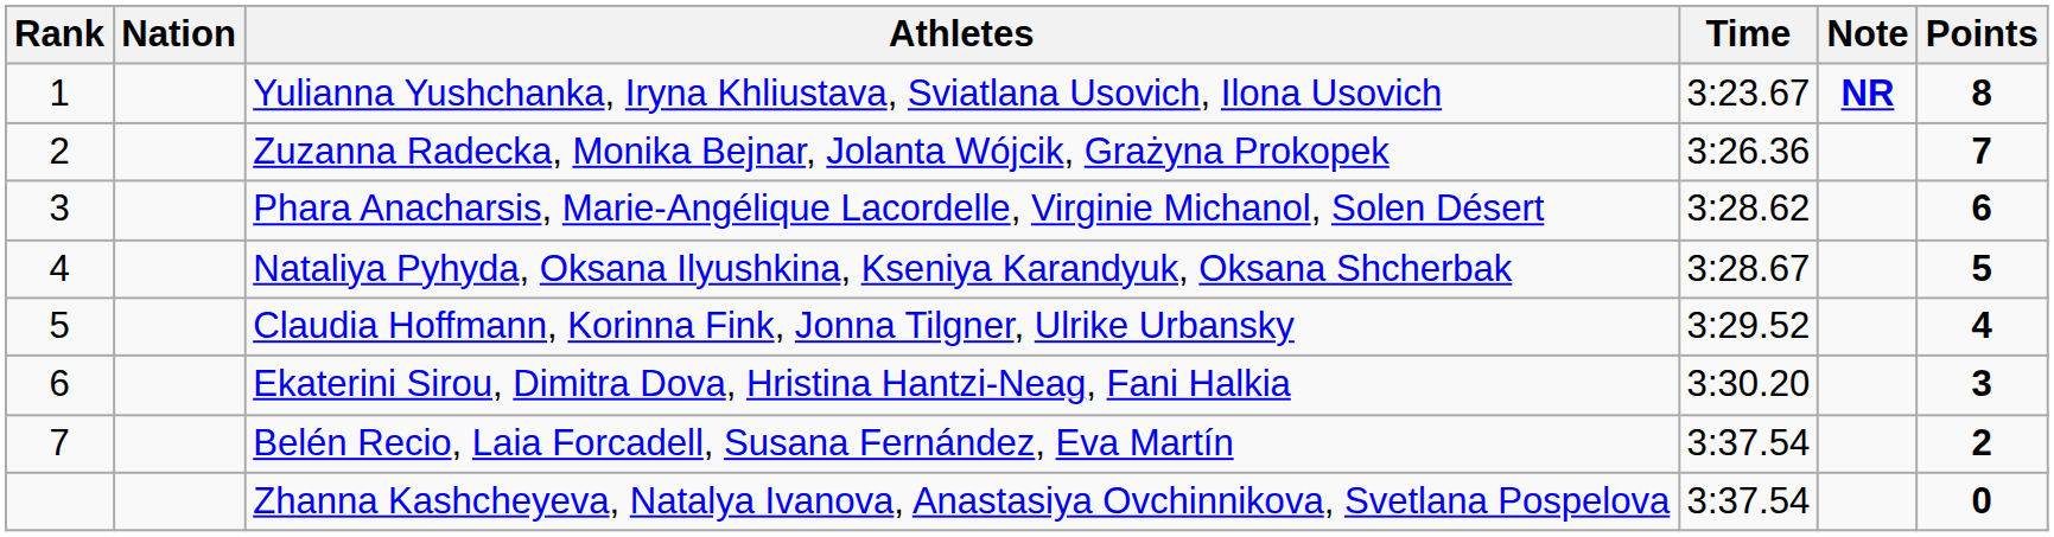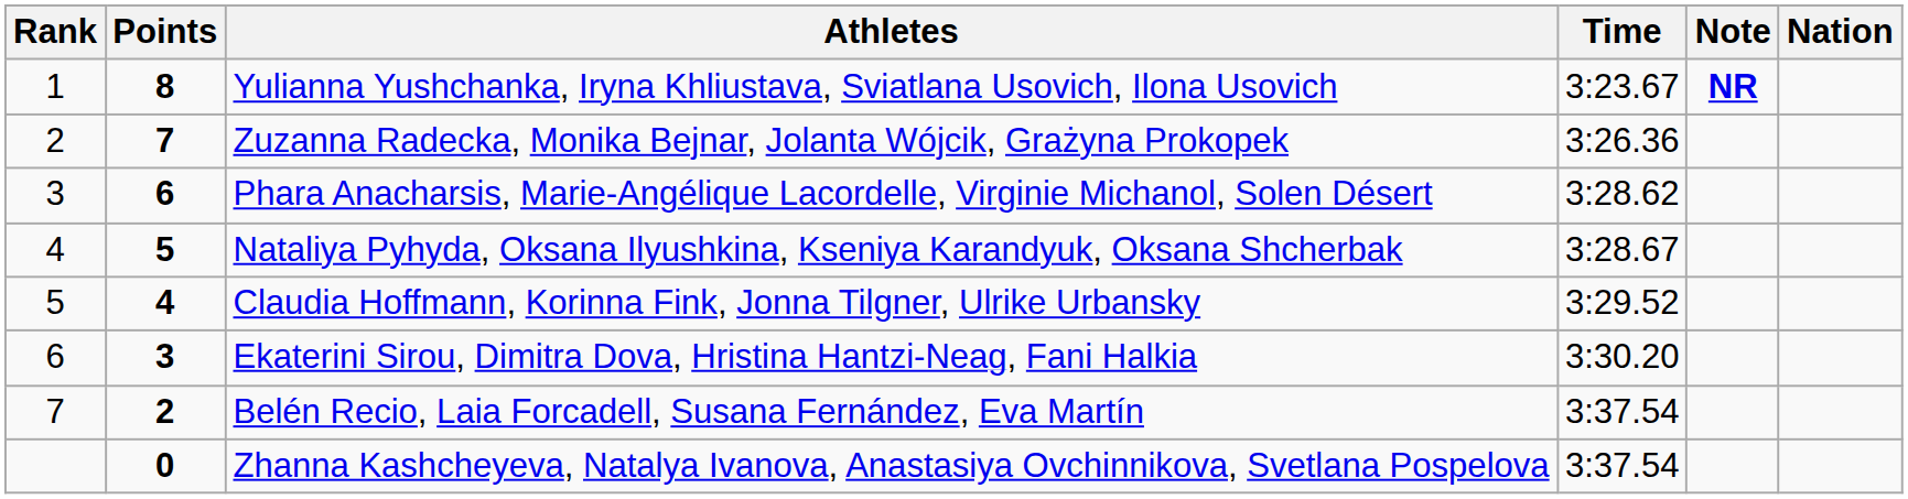 <table class="wikitable sortable" style="text-align:center">
 <tr>
 <th>Rank</th>
-<th>Nation</th>
+<th>Points</th>
 <th>Athletes</th>
 <th>Time</th>
 <th>Note</th>
-<th>Points</th>
+<th>Nation</th>
 </tr>
 <tr>
 <td>1</td>
-<td align=left></td>
+<td><strong>8</strong></td>
 <td align=left><a href='#'>Yulianna Yushchanka</a>, <a href='#'>Iryna Khliustava</a>, <a href='#'>Sviatlana Usovich</a>, <a href='#'>Ilona Usovich</a></td>
 <td>3:23.67</td>
 <td><strong><a href='#'>NR</a></strong></td>
-<td><strong>8</strong></td>
+<td align=left></td>
 </tr>
 <tr>
 <td>2</td>
-<td align=left></td>
+<td><strong>7</strong></td>
 <td align=left><a href='#'>Zuzanna Radecka</a>, <a href='#'>Monika Bejnar</a>, <a href='#'>Jolanta Wójcik</a>, <a href='#'>Grażyna Prokopek</a></td>
 <td>3:26.36</td>
 <td></td>
-<td><strong>7</strong></td>
+<td align=left></td>
 </tr>
 <tr>
 <td>3</td>
-<td align=left></td>
+<td><strong>6</strong></td>
 <td align=left><a href='#'>Phara Anacharsis</a>, <a href='#'>Marie-Angélique Lacordelle</a>, <a href='#'>Virginie Michanol</a>, <a href='#'>Solen Désert</a></td>
 <td>3:28.62</td>
 <td></td>
-<td><strong>6</strong></td>
+<td align=left></td>
 </tr>
 <tr>
 <td>4</td>
-<td align=left></td>
+<td><strong>5</strong></td>
 <td align=left><a href='#'>Nataliya Pyhyda</a>, <a href='#'>Oksana Ilyushkina</a>, <a href='#'>Kseniya Karandyuk</a>, <a href='#'>Oksana Shcherbak</a></td>
 <td>3:28.67</td>
 <td></td>
-<td><strong>5</strong></td>
+<td align=left></td>
 </tr>
 <tr>
 <td>5</td>
-<td align=left></td>
+<td><strong>4</strong></td>
 <td align=left><a href='#'>Claudia Hoffmann</a>, <a href='#'>Korinna Fink</a>, <a href='#'>Jonna Tilgner</a>, <a href='#'>Ulrike Urbansky</a></td>
 <td>3:29.52</td>
 <td></td>
-<td><strong>4</strong></td>
+<td align=left></td>
 </tr>
 <tr>
 <td>6</td>
-<td align=left></td>
+<td><strong>3</strong></td>
 <td align=left><a href='#'>Ekaterini Sirou</a>, <a href='#'>Dimitra Dova</a>, <a href='#'>Hristina Hantzi-Neag</a>, <a href='#'>Fani Halkia</a></td>
 <td>3:30.20</td>
 <td></td>
-<td><strong>3</strong></td>
+<td align=left></td>
 </tr>
 <tr>
 <td>7</td>
-<td align=left></td>
+<td><strong>2</strong></td>
 <td align=left><a href='#'>Belén Recio</a>, <a href='#'>Laia Forcadell</a>, <a href='#'>Susana Fernández</a>, <a href='#'>Eva Martín</a></td>
 <td>3:37.54</td>
 <td></td>
-<td><strong>2</strong></td>
+<td align=left></td>
 </tr>
 <tr>
 <td></td>
-<td align=left></td>
+<td><strong>0</strong></td>
 <td align=left><a href='#'>Zhanna Kashcheyeva</a>, <a href='#'>Natalya Ivanova</a>, <a href='#'>Anastasiya Ovchinnikova</a>, <a href='#'>Svetlana Pospelova</a></td>
 <td>3:37.54</td>
 <td></td>
-<td><strong>0</strong></td>
+<td align=left></td>
 </tr>
 </table>
